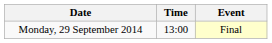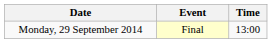 <table class = "wikitable" style="text-align:center;">
 <tr>
 <th width=220>Date</th>
+<th width=100>Event</th>
 <th width=50>Time</th>
-<th width=100>Event</th>
 </tr>
 <tr>
 <td>Monday, 29 September 2014</td>
+<td bgcolor=ffffcc>Final</td>
 <td>13:00</td>
-<td bgcolor=ffffcc>Final</td>
 </tr>
 </table>
